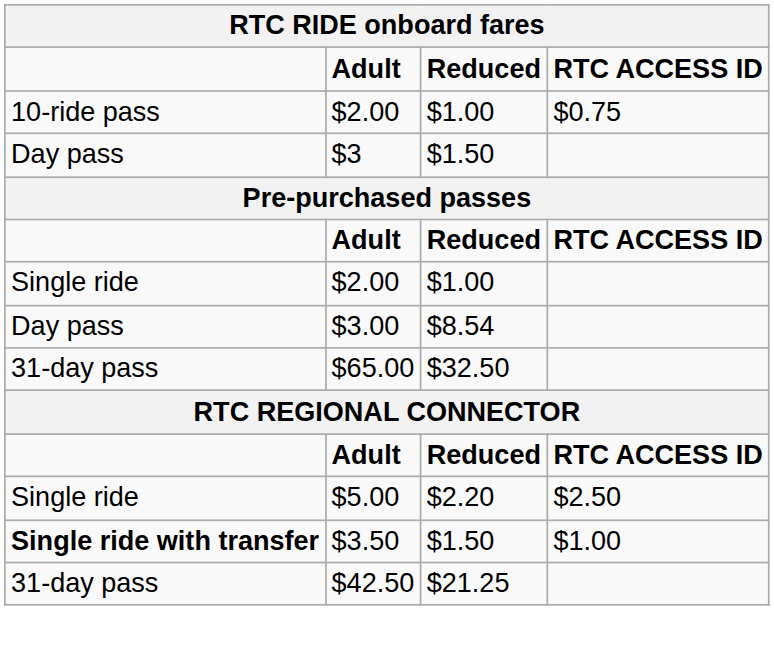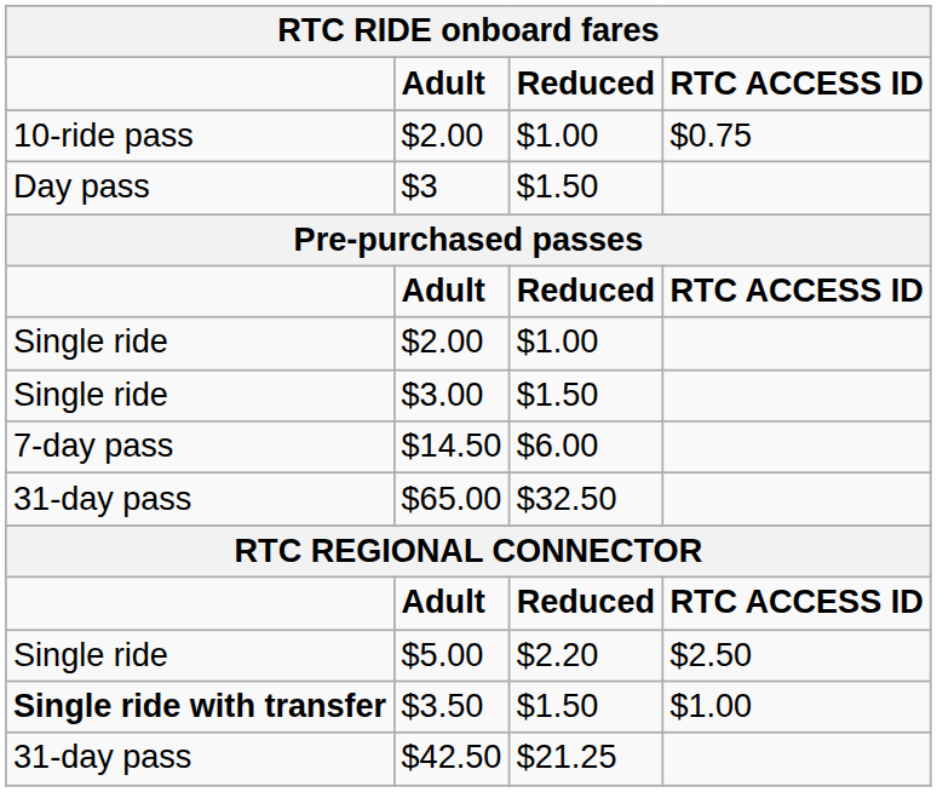 <table class="wikitable" border="1">
 <tr>
 <th colspan=4>RTC RIDE onboard fares</th>
 </tr>
 <tr>
 <td></td>
 <td><strong>Adult</strong></td>
 <td><strong>Reduced</strong></td>
 <td><strong>RTC ACCESS ID</strong></td>
 </tr>
 <tr>
 <td>10-ride pass</td>
 <td>$2.00</td>
 <td>$1.00</td>
 <td>$0.75</td>
 </tr>
 <tr>
 <td>Day pass</td>
 <td>$3</td>
 <td>$1.50</td>
 <td></td>
 </tr>
 <tr>
 <th colspan=4><strong>Pre-purchased passes</strong></th>
 </tr>
 <tr>
 <td></td>
 <td><strong>Adult</strong></td>
 <td><strong>Reduced</strong></td>
 <td><strong>RTC ACCESS ID</strong></td>
 </tr>
 <tr>
 <td>Single ride</td>
 <td>$2.00</td>
 <td>$1.00</td>
 <td></td>
 </tr>
 <tr>
-<td>Day pass</td>
+<td>Single ride</td>
 <td>$3.00</td>
-<td>$8.54</td>
+<td>$1.50</td>
+<td></td>
+</tr>
+<tr>
+<td>7-day pass</td>
+<td>$14.50</td>
+<td>$6.00</td>
 <td></td>
 </tr>
 <tr>
 <td>31-day pass</td>
 <td>$65.00</td>
 <td>$32.50</td>
 <td></td>
 </tr>
 <tr>
 <th colspan=4><strong>RTC REGIONAL CONNECTOR</strong></th>
 </tr>
 <tr>
 <td></td>
 <td><strong>Adult</strong></td>
 <td><strong>Reduced</strong></td>
 <td><strong>RTC ACCESS ID</strong></td>
 </tr>
 <tr>
 <td>Single ride</td>
 <td>$5.00</td>
 <td>$2.20</td>
 <td>$2.50</td>
 </tr>
 <tr>
 <td><strong>Single ride with transfer</strong></td>
 <td>$3.50</td>
 <td>$1.50</td>
 <td>$1.00</td>
 </tr>
 <tr>
 <td>31-day pass</td>
 <td>$42.50</td>
 <td>$21.25</td>
 <td></td>
 </tr>
 </table>
